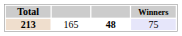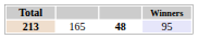 <table style="border: 1px solid #999; background-color:#FFFFFF; line-height:16px; text-align:center">
 <tr>
 <th style="background-color: #ccc;" width="70">Total</th>
 <th style="background-color: #ccc;" width="60"><small></small></th>
 <th style="background-color: #ccc;" width="60"><small></small></th>
 <th style="background-color: #ccc;" width="70"><small>Winners</small></th>
 </tr>
 <tr>
 <td bgcolor=#EFDECD><strong>213</strong></td>
 <td>165</td>
 <td><strong>48</strong></td>
-<td bgcolor="#E6E6FA">75</td>
+<td bgcolor="#E6E6FA">95</td>
 </tr>
 </table>
